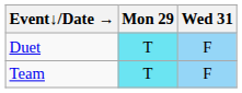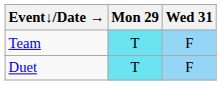 <table class="wikitable" style="margin:0.5em auto; font-size:90%; line-height:1.25em;">
 <tr style="text-align:center;">
 <th>Event↓/Date →</th>
 <th>Mon 29</th>
 <th>Wed 31</th>
 </tr>
 <tr style="text-align:center;">
+<td style="text-align:left;"><a href='#'>Team</a></td>
+<td style="background-color:#6be4f2;">T</td>
+<td style="background-color:#95d6f7;">F</td>
+</tr>
+<tr style="text-align:center;">
 <td style="text-align:left;"><a href='#'>Duet</a></td>
 <td style="background-color:#6be4f2;">T</td>
 <td style="background-color:#95d6f7;">F</td>
 </tr>
-<tr style="text-align:center;">
-<td style="text-align:left;"><a href='#'>Team</a></td>
-<td style="background-color:#6be4f2;">T</td>
-<td style="background-color:#95d6f7;">F</td>
-</tr>
 </table>
